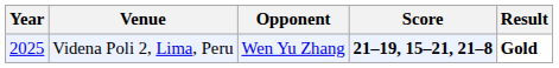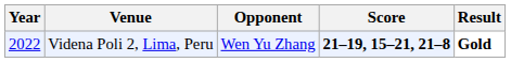 <table class="sortable wikitable" style="font-size: 90%;">
 <tr>
 <th>Year</th>
 <th>Venue</th>
 <th>Opponent</th>
 <th>Score</th>
 <th>Result</th>
 </tr>
 <tr style="background:#ECF2FF">
-<td align="center"><a href='#'>2025</a></td>
+<td align="center"><a href='#'>2022</a></td>
 <td align="left">Videna Poli 2, <a href='#'>Lima</a>, Peru</td>
 <td align="left"> <a href='#'>Wen Yu Zhang</a></td>
 <td align="left"><strong>21–19, 15–21, 21–8</strong></td>
 <td style="text-align:left; background:white"> <strong>Gold</strong></td>
 </tr>
 </table>
